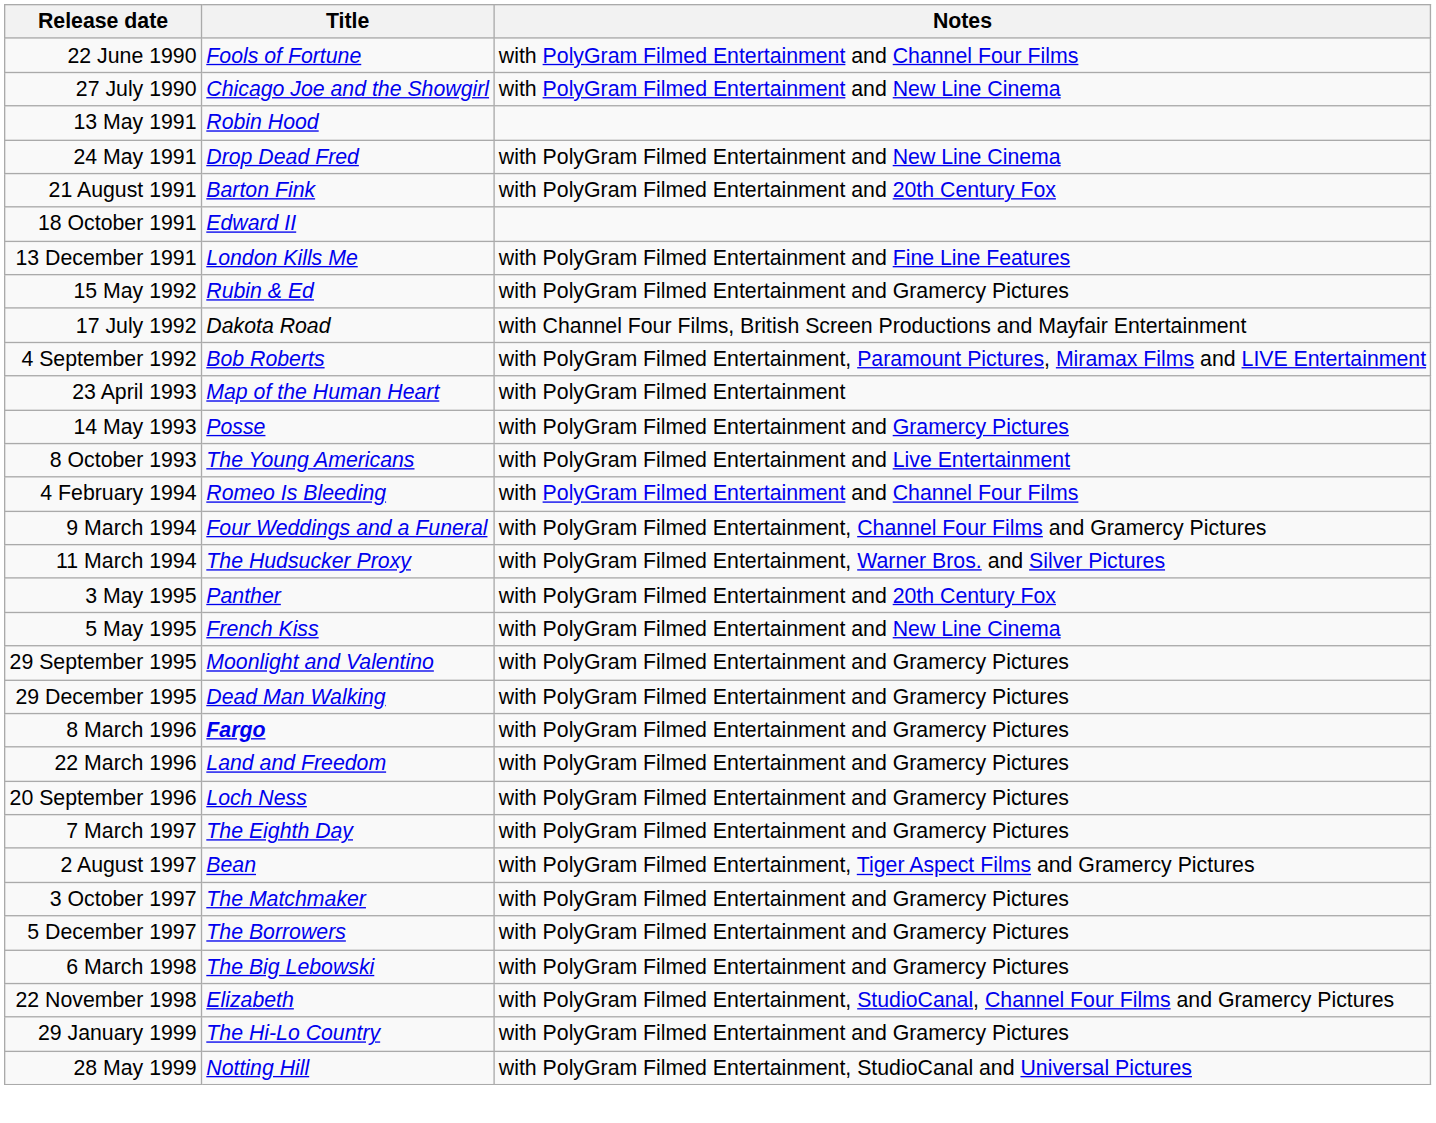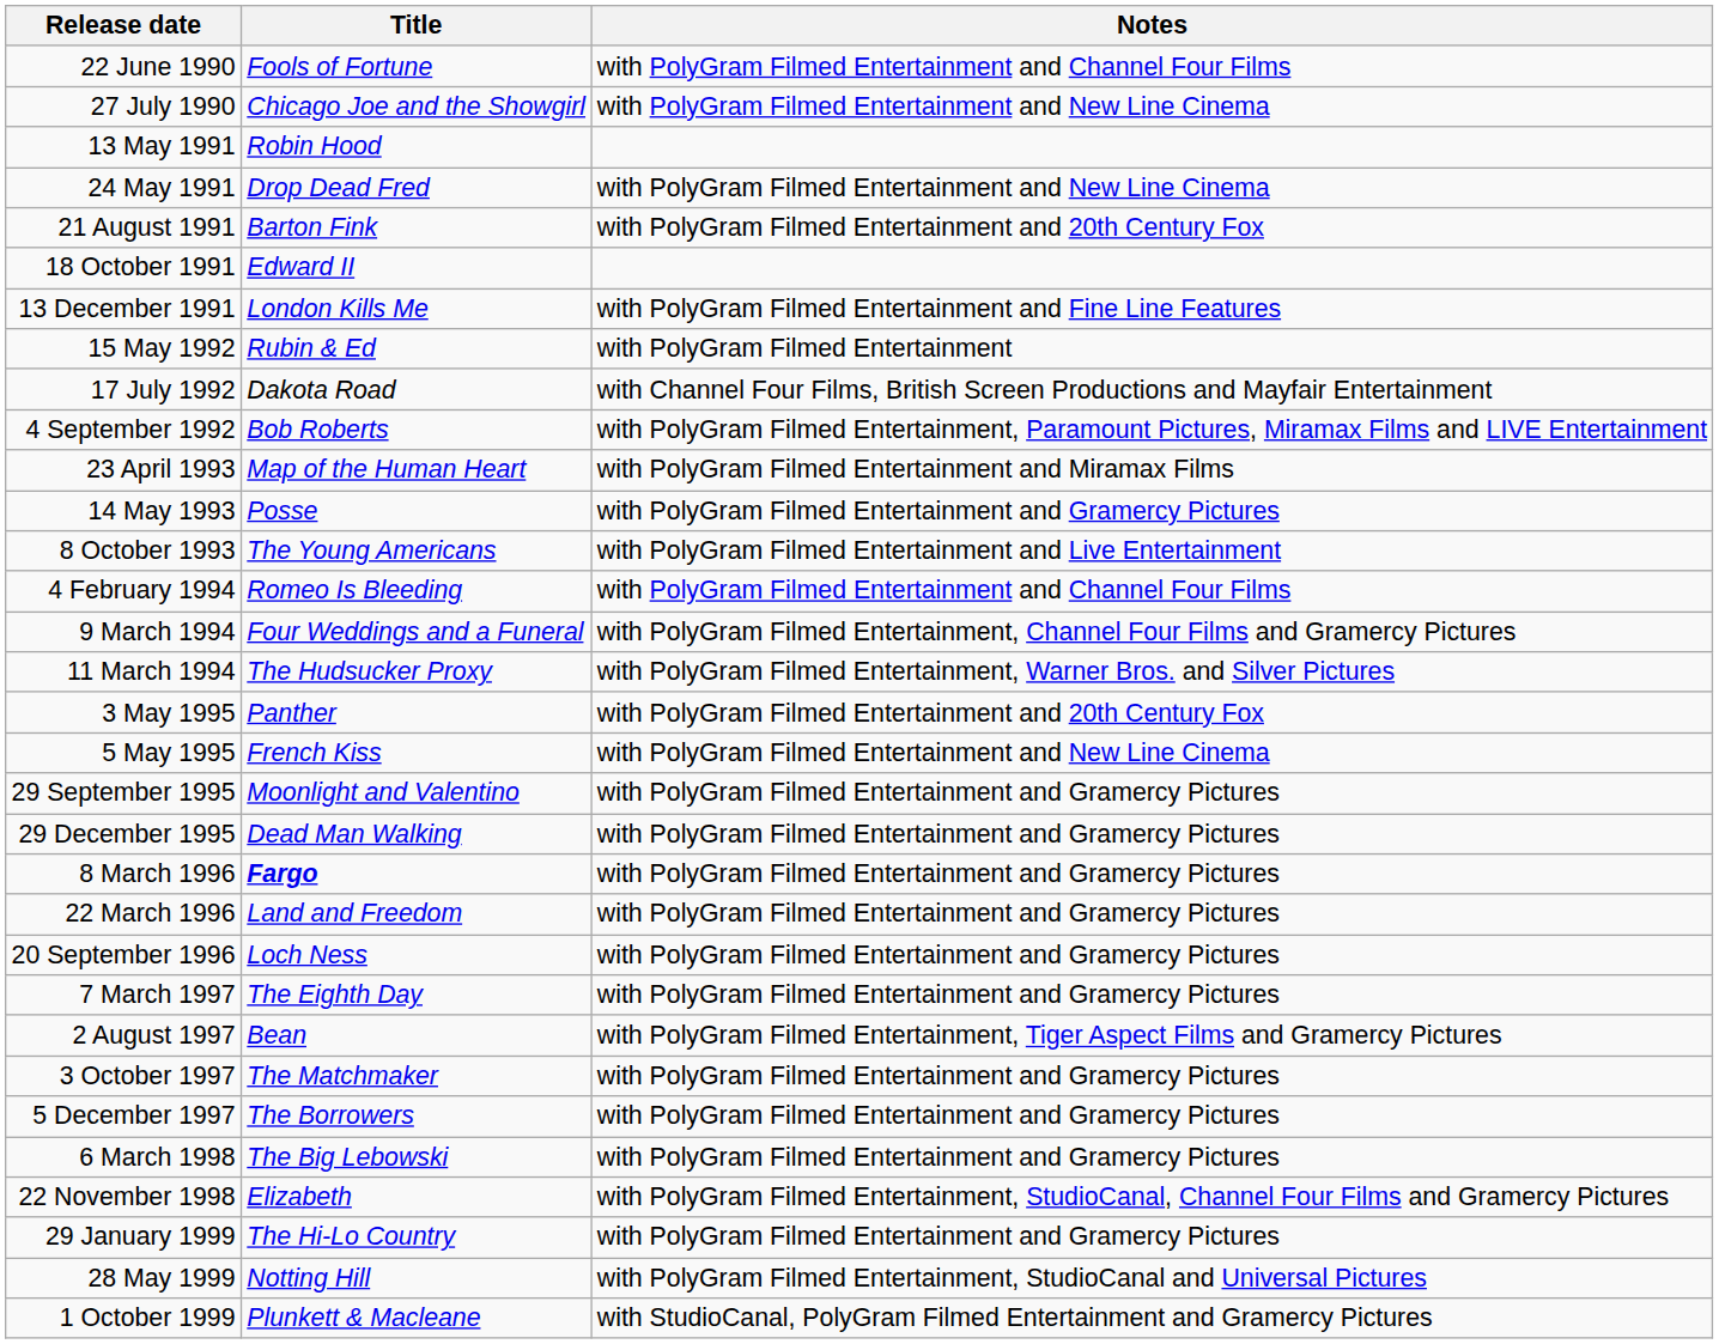 <table class="wikitable sortable">
 <tr>
 <th>Release date</th>
 <th>Title</th>
 <th>Notes</th>
 </tr>
 <tr>
 <td align=right>22 June 1990</td>
 <td><em><a href='#'>Fools of Fortune</a></em></td>
 <td>with <a href='#'>PolyGram Filmed Entertainment</a> and <a href='#'>Channel Four Films</a></td>
 </tr>
 <tr>
 <td align=right>27 July 1990</td>
 <td><em><a href='#'>Chicago Joe and the Showgirl</a></em></td>
 <td>with <a href='#'>PolyGram Filmed Entertainment</a> and <a href='#'>New Line Cinema</a></td>
 </tr>
 <tr>
 <td align=right>13 May 1991</td>
 <td><em><a href='#'>Robin Hood</a></em></td>
 <td></td>
 </tr>
 <tr>
 <td align=right>24 May 1991</td>
 <td><em><a href='#'>Drop Dead Fred</a></em></td>
 <td>with PolyGram Filmed Entertainment and <a href='#'>New Line Cinema</a></td>
 </tr>
 <tr>
 <td align=right>21 August 1991</td>
 <td><em><a href='#'>Barton Fink</a></em></td>
 <td>with PolyGram Filmed Entertainment and <a href='#'>20th Century Fox</a></td>
 </tr>
 <tr>
 <td align=right>18 October 1991</td>
 <td><em><a href='#'>Edward II</a></em></td>
 <td></td>
 </tr>
 <tr>
 <td align=right>13 December 1991</td>
 <td><em><a href='#'>London Kills Me</a></em></td>
 <td>with PolyGram Filmed Entertainment and <a href='#'>Fine Line Features</a></td>
 </tr>
 <tr>
 <td align=right>15 May 1992</td>
 <td><em><a href='#'>Rubin & Ed</a></em></td>
-<td>with PolyGram Filmed Entertainment and Gramercy Pictures</td>
+<td>with PolyGram Filmed Entertainment</td>
 </tr>
 <tr>
 <td align=right>17 July 1992</td>
 <td><em>Dakota Road</em></td>
 <td>with Channel Four Films, British Screen Productions and Mayfair Entertainment</td>
 </tr>
 <tr>
 <td align=right>4 September 1992</td>
 <td><em><a href='#'>Bob Roberts</a></em></td>
 <td>with PolyGram Filmed Entertainment, <a href='#'>Paramount Pictures</a>, <a href='#'>Miramax Films</a> and <a href='#'>LIVE Entertainment</a></td>
 </tr>
 <tr>
 <td align=right>23 April 1993</td>
 <td><em><a href='#'>Map of the Human Heart</a></em></td>
-<td>with PolyGram Filmed Entertainment</td>
+<td>with PolyGram Filmed Entertainment and Miramax Films</td>
 </tr>
 <tr>
 <td align=right>14 May 1993</td>
 <td><em><a href='#'>Posse</a></em></td>
 <td>with PolyGram Filmed Entertainment and <a href='#'>Gramercy Pictures</a></td>
 </tr>
 <tr>
 <td align=right>8 October 1993</td>
 <td><em><a href='#'>The Young Americans</a></em></td>
 <td>with PolyGram Filmed Entertainment and <a href='#'>Live Entertainment</a></td>
 </tr>
 <tr>
 <td align=right>4 February 1994</td>
 <td><em><a href='#'>Romeo Is Bleeding</a></em></td>
 <td>with <a href='#'>PolyGram Filmed Entertainment</a> and <a href='#'>Channel Four Films</a></td>
 </tr>
 <tr>
 <td align=right>9 March 1994</td>
 <td><em><a href='#'>Four Weddings and a Funeral</a></em></td>
 <td>with PolyGram Filmed Entertainment, <a href='#'>Channel Four Films</a> and Gramercy Pictures</td>
 </tr>
 <tr>
 <td align=right>11 March 1994</td>
 <td><em><a href='#'>The Hudsucker Proxy</a></em></td>
 <td>with PolyGram Filmed Entertainment, <a href='#'>Warner Bros.</a> and <a href='#'>Silver Pictures</a></td>
 </tr>
 <tr>
 <td align=right>3 May 1995</td>
 <td><em><a href='#'>Panther</a></em></td>
 <td>with PolyGram Filmed Entertainment and <a href='#'>20th Century Fox</a></td>
 </tr>
 <tr>
 <td align=right>5 May 1995</td>
 <td><em><a href='#'>French Kiss</a></em></td>
 <td>with PolyGram Filmed Entertainment and <a href='#'>New Line Cinema</a></td>
 </tr>
 <tr>
 <td align=right>29 September 1995</td>
 <td><em><a href='#'>Moonlight and Valentino</a></em></td>
 <td>with PolyGram Filmed Entertainment and Gramercy Pictures</td>
 </tr>
 <tr>
 <td align=right>29 December 1995</td>
 <td><em><a href='#'>Dead Man Walking</a></em></td>
 <td>with PolyGram Filmed Entertainment and Gramercy Pictures</td>
 </tr>
 <tr>
 <td align=right>8 March 1996</td>
 <td><strong><em><a href='#'>Fargo</a></em></strong></td>
 <td>with PolyGram Filmed Entertainment and Gramercy Pictures</td>
 </tr>
 <tr>
 <td align=right>22 March 1996</td>
 <td><em><a href='#'>Land and Freedom</a></em></td>
 <td>with PolyGram Filmed Entertainment and Gramercy Pictures</td>
 </tr>
 <tr>
 <td align=right>20 September 1996</td>
 <td><em><a href='#'>Loch Ness</a></em></td>
 <td>with PolyGram Filmed Entertainment and Gramercy Pictures</td>
 </tr>
 <tr>
 <td align=right>7 March 1997</td>
 <td><em><a href='#'>The Eighth Day</a></em></td>
 <td>with PolyGram Filmed Entertainment and Gramercy Pictures</td>
 </tr>
 <tr>
 <td align=right>2 August 1997</td>
 <td><em><a href='#'>Bean</a></em></td>
 <td>with PolyGram Filmed Entertainment, <a href='#'>Tiger Aspect Films</a> and Gramercy Pictures</td>
 </tr>
 <tr>
 <td align=right>3 October 1997</td>
 <td><em><a href='#'>The Matchmaker</a></em></td>
 <td>with PolyGram Filmed Entertainment and Gramercy Pictures</td>
 </tr>
 <tr>
 <td align=right>5 December 1997</td>
 <td><em><a href='#'>The Borrowers</a></em></td>
 <td>with PolyGram Filmed Entertainment and Gramercy Pictures</td>
 </tr>
 <tr>
 <td align=right>6 March 1998</td>
 <td><em><a href='#'>The Big Lebowski</a></em></td>
 <td>with PolyGram Filmed Entertainment and Gramercy Pictures</td>
 </tr>
 <tr>
 <td align=right>22 November 1998</td>
 <td><em><a href='#'>Elizabeth</a></em></td>
 <td>with PolyGram Filmed Entertainment, <a href='#'>StudioCanal</a>, <a href='#'>Channel Four Films</a> and Gramercy Pictures</td>
 </tr>
 <tr>
 <td align=right>29 January 1999</td>
 <td><em><a href='#'>The Hi-Lo Country</a></em></td>
 <td>with PolyGram Filmed Entertainment and Gramercy Pictures</td>
 </tr>
 <tr>
 <td align=right>28 May 1999</td>
 <td><em><a href='#'>Notting Hill</a></em></td>
 <td>with PolyGram Filmed Entertainment, StudioCanal and <a href='#'>Universal Pictures</a></td>
 </tr>
+<tr>
+<td align=right>1 October 1999</td>
+<td><em><a href='#'>Plunkett & Macleane</a></em></td>
+<td>with StudioCanal, PolyGram Filmed Entertainment and Gramercy Pictures</td>
+</tr>
 </table>
